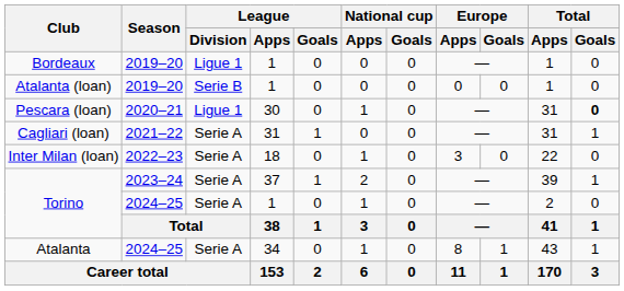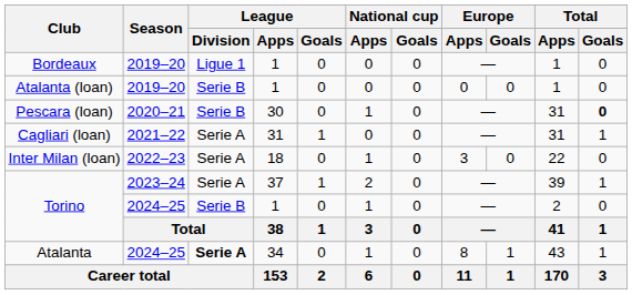 <table class="wikitable" style="text-align:center">
 <tr>
 <th rowspan="2">Club</th>
 <th rowspan="2">Season</th>
 <th colspan="3">League</th>
 <th colspan="2">National cup</th>
 <th colspan="2">Europe</th>
 <th colspan="2">Total</th>
 </tr>
 <tr>
 <th>Division</th>
 <th>Apps</th>
 <th>Goals</th>
 <th>Apps</th>
 <th>Goals</th>
 <th>Apps</th>
 <th>Goals</th>
 <th>Apps</th>
 <th>Goals</th>
 </tr>
 <tr>
 <td><a href='#'>Bordeaux</a></td>
 <td><a href='#'>2019–20</a></td>
 <td><a href='#'>Ligue 1</a></td>
 <td>1</td>
 <td>0</td>
 <td>0</td>
 <td>0</td>
 <td colspan="2">—</td>
 <td>1</td>
 <td>0</td>
 </tr>
 <tr>
 <td><a href='#'>Atalanta</a> (loan)</td>
 <td><a href='#'>2019–20</a></td>
 <td><a href='#'>Serie B</a></td>
 <td>1</td>
 <td>0</td>
 <td>0</td>
 <td>0</td>
 <td>0</td>
 <td>0</td>
 <td>1</td>
 <td>0</td>
 </tr>
 <tr>
 <td><a href='#'>Pescara</a> (loan)</td>
 <td><a href='#'>2020–21</a></td>
-<td><a href='#'>Ligue 1</a></td>
+<td><a href='#'>Serie B</a></td>
 <td>30</td>
 <td>0</td>
 <td>1</td>
 <td>0</td>
 <td colspan="2">—</td>
 <td>31</td>
 <td><strong>0</strong></td>
 </tr>
 <tr>
 <td><a href='#'>Cagliari</a> (loan)</td>
 <td><a href='#'>2021–22</a></td>
 <td>Serie A</td>
 <td>31</td>
 <td>1</td>
 <td>0</td>
 <td>0</td>
 <td colspan="2">—</td>
 <td>31</td>
 <td>1</td>
 </tr>
 <tr>
 <td><a href='#'>Inter Milan</a> (loan)</td>
 <td><a href='#'>2022–23</a></td>
 <td>Serie A</td>
 <td>18</td>
 <td>0</td>
 <td>1</td>
 <td>0</td>
 <td>3</td>
 <td>0</td>
 <td>22</td>
 <td>0</td>
 </tr>
 <tr>
 <td rowspan="3"><a href='#'>Torino</a></td>
 <td><a href='#'>2023–24</a></td>
 <td>Serie A</td>
 <td>37</td>
 <td>1</td>
 <td>2</td>
 <td>0</td>
 <td colspan="2">—</td>
 <td>39</td>
 <td>1</td>
 </tr>
 <tr>
 <td><a href='#'>2024–25</a></td>
-<td>Serie A</td>
+<td><a href='#'>Serie B</a></td>
 <td>1</td>
 <td>0</td>
 <td>1</td>
 <td>0</td>
 <td colspan="2">—</td>
 <td>2</td>
 <td>0</td>
 </tr>
 <tr>
 <th colspan="2">Total</th>
 <th>38</th>
 <th>1</th>
 <th>3</th>
 <th>0</th>
 <th colspan="2">—</th>
 <th>41</th>
 <th>1</th>
 </tr>
 <tr>
 <td>Atalanta</td>
 <td><a href='#'>2024–25</a></td>
-<td>Serie A</td>
+<td><strong>Serie A</strong></td>
 <td>34</td>
 <td>0</td>
 <td>1</td>
 <td>0</td>
 <td>8</td>
 <td>1</td>
 <td>43</td>
 <td>1</td>
 </tr>
 <tr>
 <th colspan="3">Career total</th>
 <th>153</th>
 <th>2</th>
 <th>6</th>
 <th>0</th>
 <th>11</th>
 <th>1</th>
 <th>170</th>
 <th>3</th>
 </tr>
 </table>
